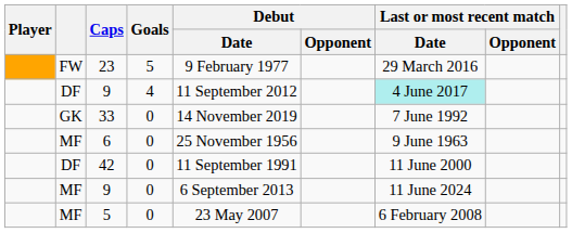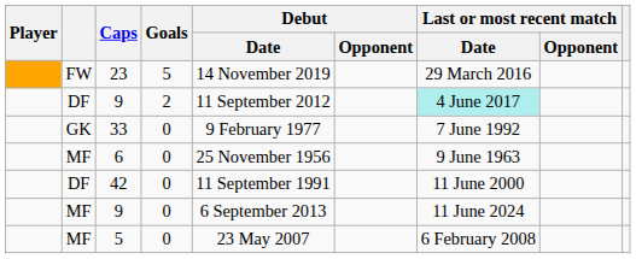 <table class="wikitable sortable" style="text-align: center;">
 <tr>
 <th scope=col rowspan=2>Player</th>
 <th scope=col rowspan=2></th>
 <th scope=col rowspan=2><a href='#'>Caps</a></th>
 <th scope=col rowspan=2>Goals</th>
 <th scope=col colspan=2>Debut</th>
 <th scope=col colspan=2>Last or most recent match</th>
 <th scope=col rowspan=2 class=unsortable></th>
 </tr>
 <tr class=unsortable>
 <th scope=col>Date</th>
 <th scope=col>Opponent</th>
 <th scope=col>Date</th>
 <th scope=col>Opponent</th>
 </tr>
 <tr>
 <td bgcolor=orange></td>
 <td>FW</td>
 <td>23</td>
 <td>5</td>
-<td>9 February 1977</td>
+<td>14 November 2019</td>
 <td align=left></td>
 <td>29 March 2016</td>
 <td align="left"></td>
 <td></td>
 </tr>
 <tr>
 <td></td>
 <td>DF</td>
 <td>9</td>
-<td>4</td>
+<td>2</td>
 <td>11 September 2012</td>
 <td align=left></td>
 <td style="background: paleturquoise;">4 June 2017</td>
 <td align=left></td>
 <td></td>
 </tr>
 <tr>
 <td></td>
 <td>GK</td>
 <td>33</td>
 <td>0</td>
-<td>14 November 2019</td>
+<td>9 February 1977</td>
 <td align=left></td>
 <td>7 June 1992</td>
 <td align=left></td>
 <td></td>
 </tr>
 <tr>
 <td></td>
 <td>MF</td>
 <td>6</td>
 <td>0</td>
 <td>25 November 1956</td>
 <td align=left></td>
 <td>9 June 1963</td>
 <td align=left></td>
 <td></td>
 </tr>
 <tr>
 <td></td>
 <td>DF</td>
 <td>42</td>
 <td>0</td>
 <td>11 September 1991</td>
 <td align=left></td>
 <td>11 June 2000</td>
 <td align=left></td>
 <td></td>
 </tr>
 <tr>
 <td></td>
 <td>MF</td>
 <td>9</td>
 <td>0</td>
 <td>6 September 2013</td>
 <td align=left></td>
 <td>11 June 2024</td>
 <td align=left></td>
 <td></td>
 </tr>
 <tr>
 <td></td>
 <td>MF</td>
 <td>5</td>
 <td>0</td>
 <td>23 May 2007</td>
 <td align=left></td>
 <td>6 February 2008</td>
 <td align=left></td>
 <td></td>
 </tr>
 </table>
